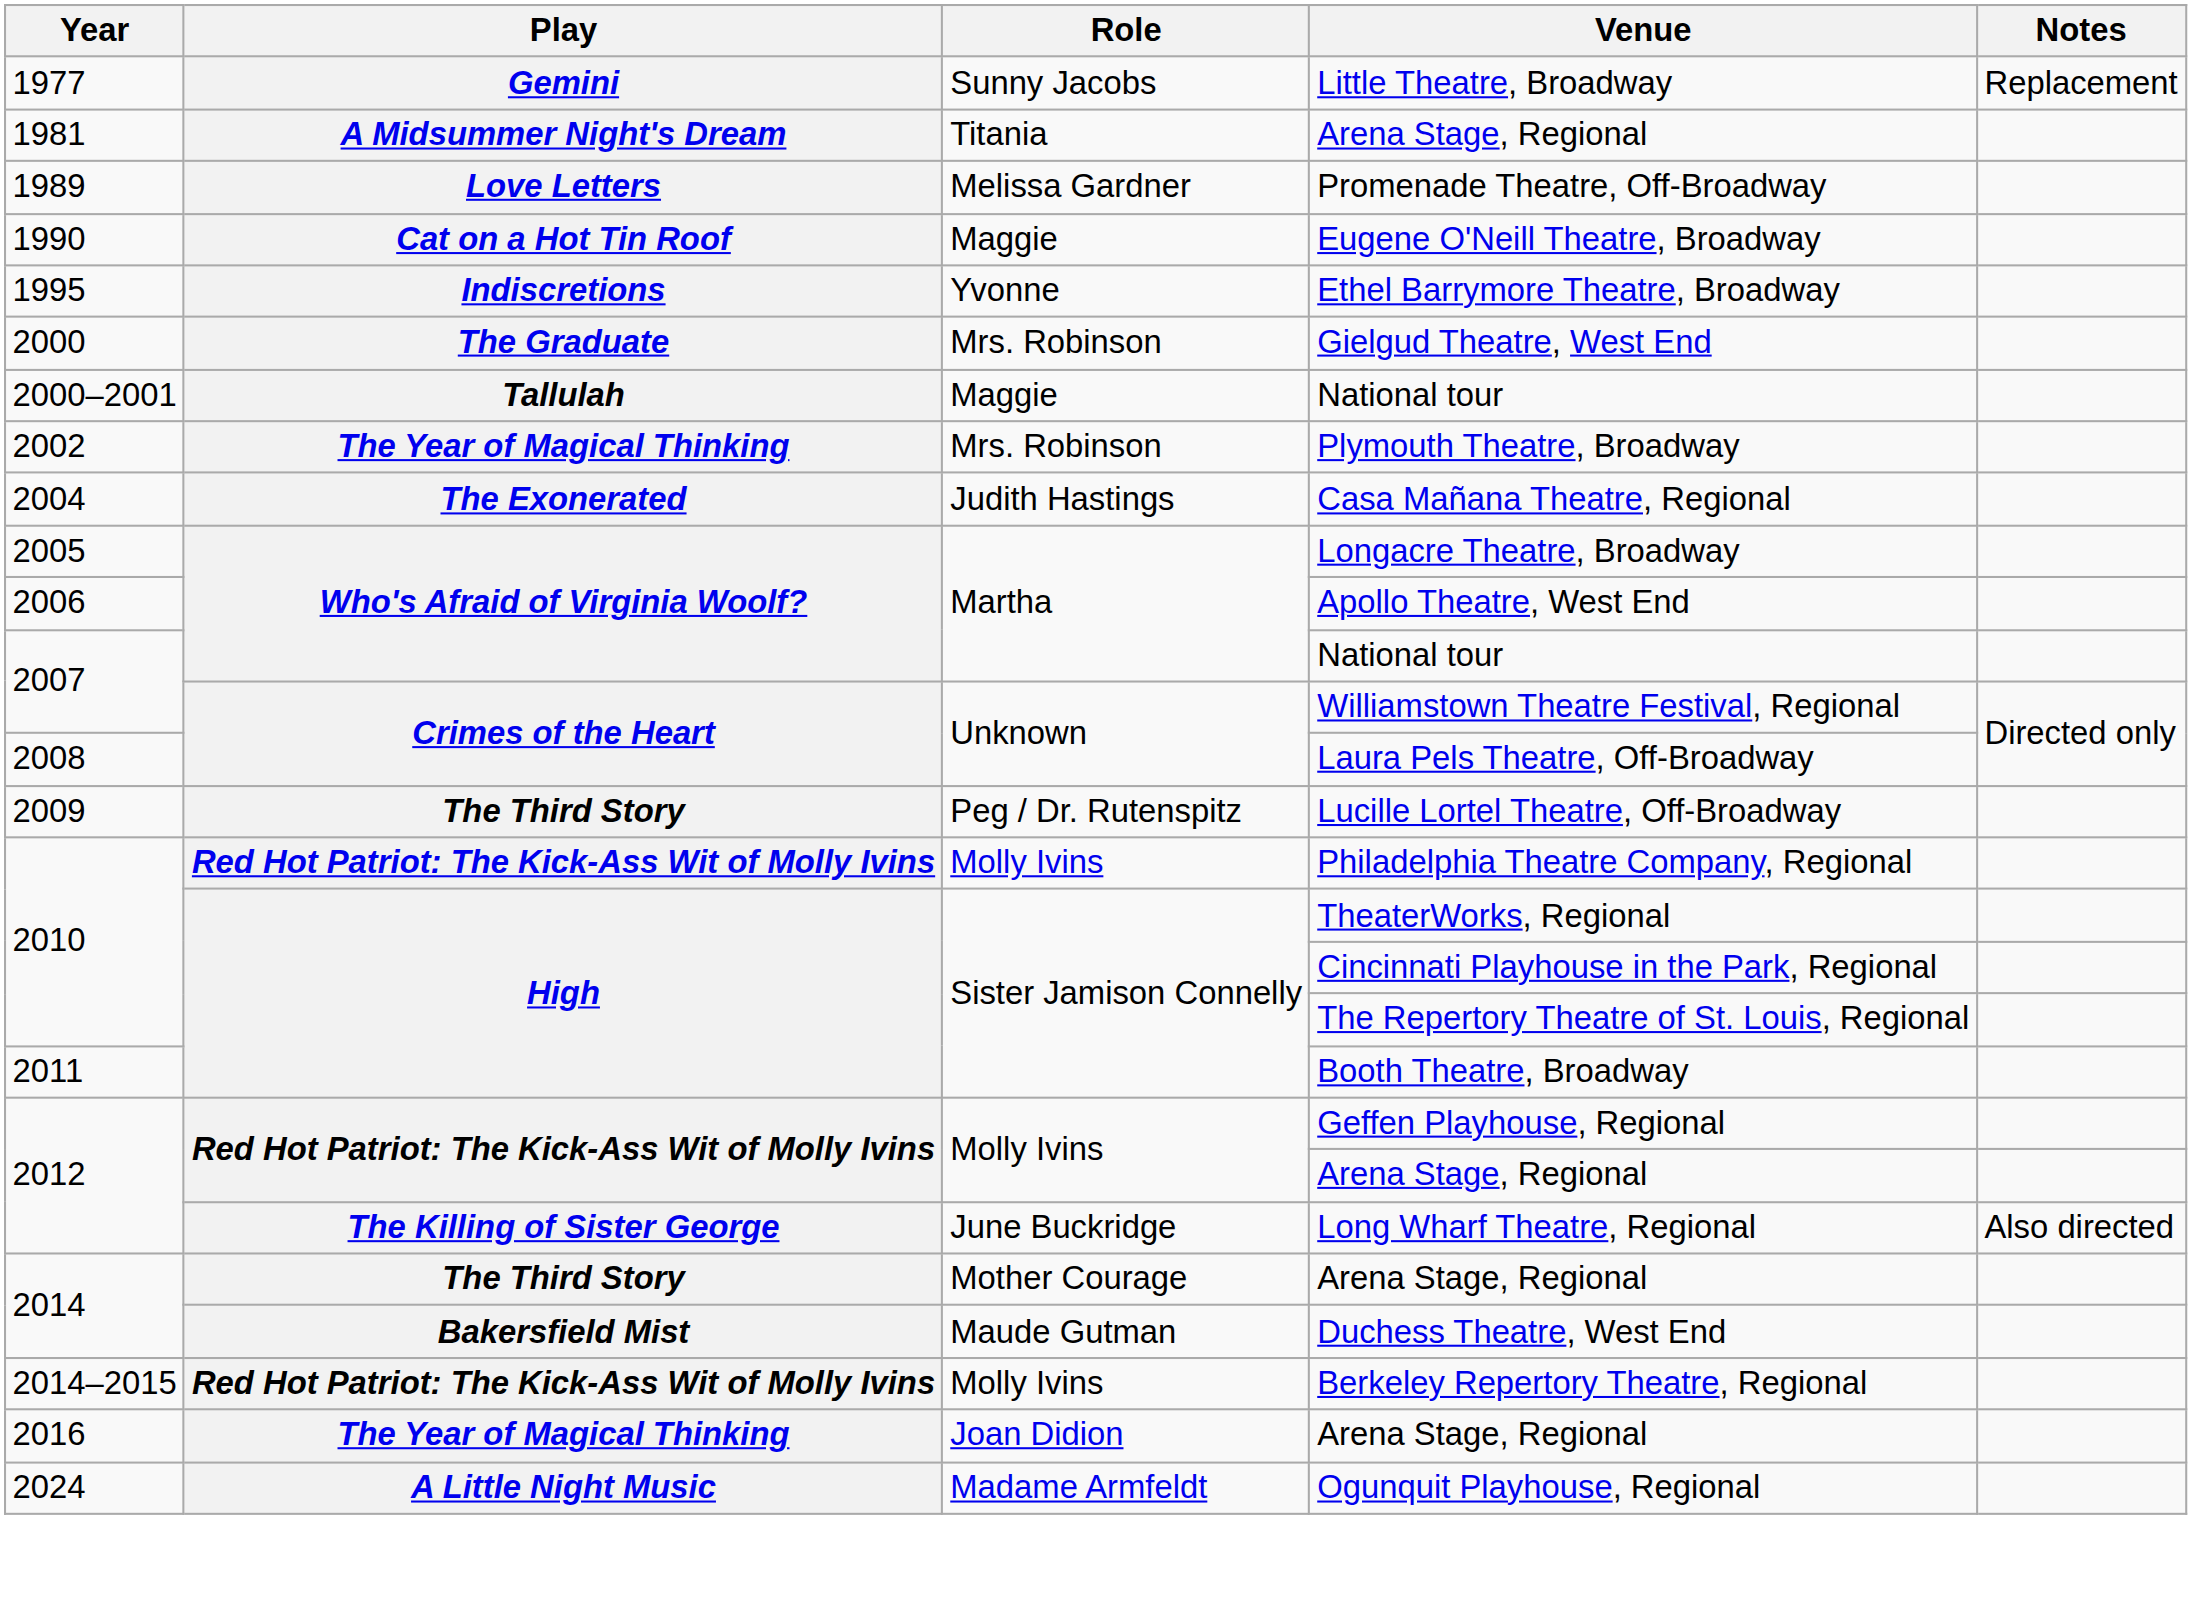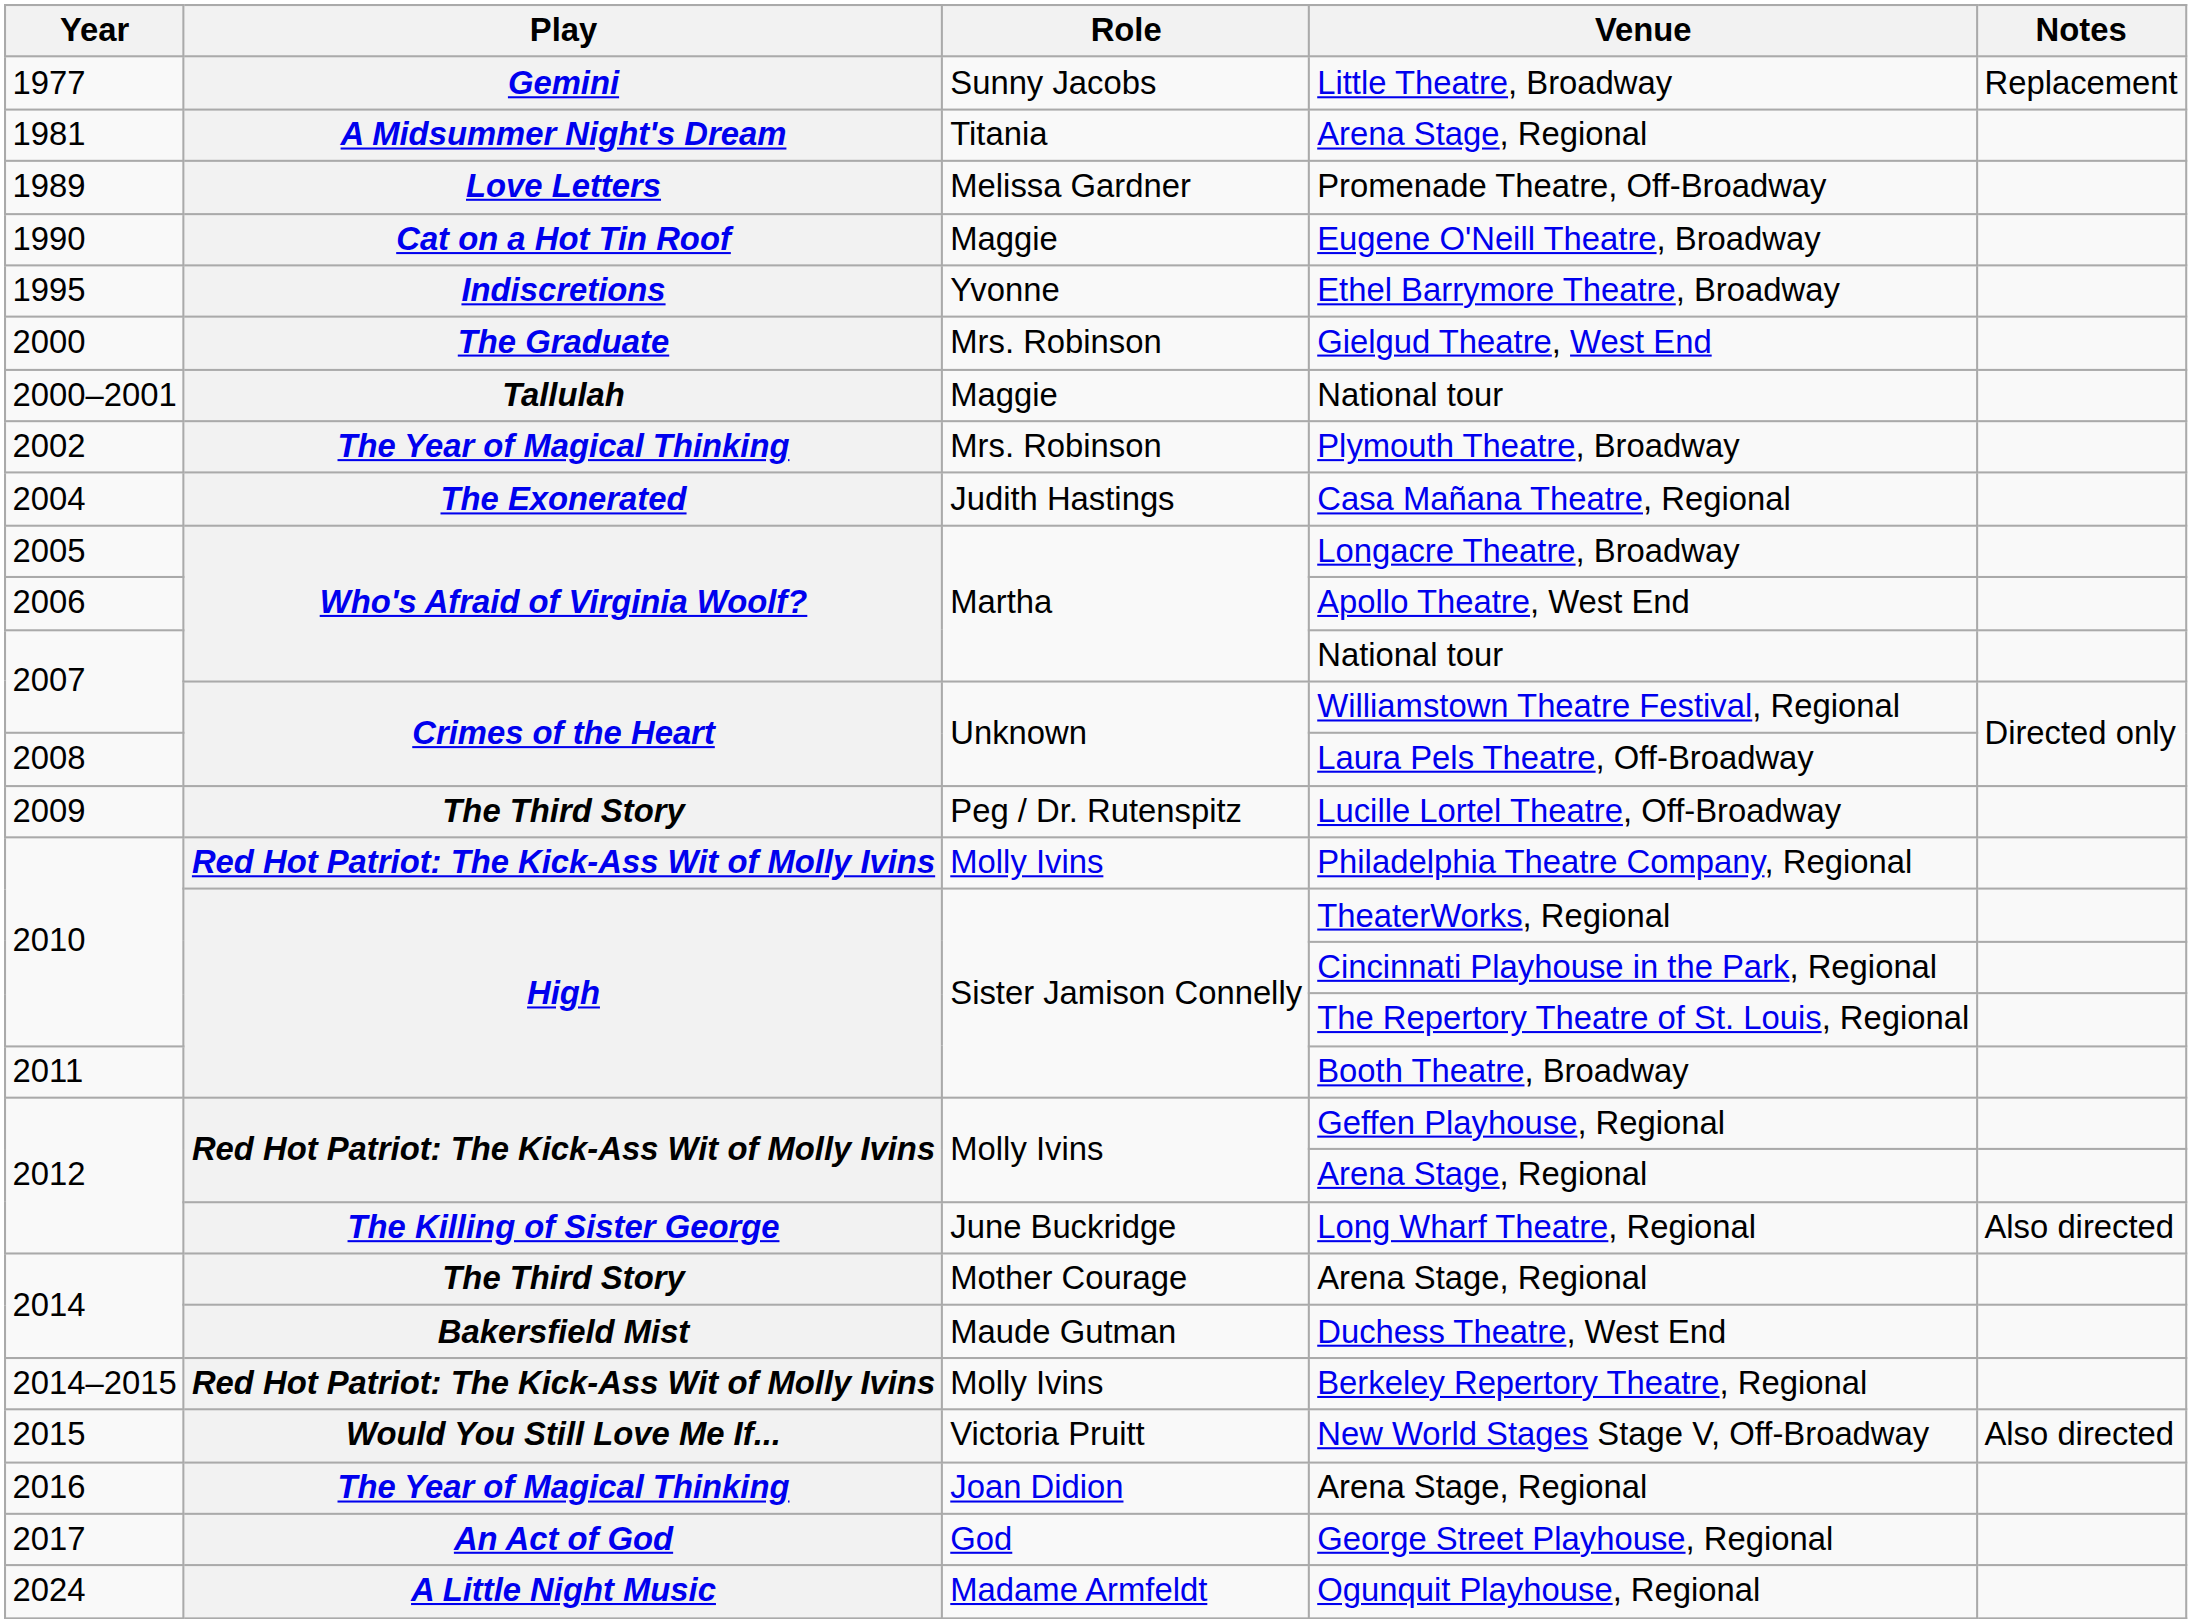 <table class="wikitable sortable plainrowheaders">
 <tr>
 <th scope="col">Year</th>
 <th scope="col">Play</th>
 <th scope="col">Role</th>
 <th scope="col">Venue</th>
 <th scope="col" class="unsortable">Notes</th>
 </tr>
 <tr>
 <td>1977</td>
 <th scope="row"><em><a href='#'>Gemini</a></em></th>
 <td>Sunny Jacobs</td>
 <td><a href='#'>Little Theatre</a>, Broadway</td>
 <td>Replacement</td>
 </tr>
 <tr>
 <td>1981</td>
 <th scope="row"><em><a href='#'>A Midsummer Night's Dream</a></em></th>
 <td>Titania</td>
 <td><a href='#'>Arena Stage</a>, Regional</td>
 <td></td>
 </tr>
 <tr>
 <td>1989</td>
 <th scope="row"><em><a href='#'>Love Letters</a></em></th>
 <td>Melissa Gardner </td>
 <td>Promenade Theatre, Off-Broadway</td>
 <td></td>
 </tr>
 <tr>
 <td>1990</td>
 <th scope="row"><em><a href='#'>Cat on a Hot Tin Roof</a></em></th>
 <td>Maggie</td>
 <td><a href='#'>Eugene O'Neill Theatre</a>, Broadway</td>
 <td></td>
 </tr>
 <tr>
 <td>1995</td>
 <th scope="row"><em><a href='#'>Indiscretions</a></em></th>
 <td>Yvonne</td>
 <td><a href='#'>Ethel Barrymore Theatre</a>, Broadway</td>
 <td></td>
 </tr>
 <tr>
 <td>2000</td>
 <th scope="row"><em><a href='#'>The Graduate</a></em></th>
 <td>Mrs. Robinson</td>
 <td><a href='#'>Gielgud Theatre</a>, <a href='#'>West End</a></td>
 <td></td>
 </tr>
 <tr>
 <td>2000–2001</td>
 <th scope="row"><em>Tallulah</em></th>
 <td>Maggie</td>
 <td>National tour</td>
 <td></td>
 </tr>
 <tr>
 <td>2002</td>
 <th scope="row"><em><a href='#'>The Year of Magical Thinking</a></em></th>
 <td>Mrs. Robinson</td>
 <td><a href='#'>Plymouth Theatre</a>, Broadway</td>
 <td></td>
 </tr>
 <tr>
 <td>2004</td>
 <th scope="row"><em><a href='#'>The Exonerated</a></em></th>
 <td>Judith Hastings</td>
 <td><a href='#'>Casa Mañana Theatre</a>, Regional</td>
 <td></td>
 </tr>
 <tr>
 <td>2005</td>
 <th rowspan="3" scope="row"><em><a href='#'>Who's Afraid of Virginia Woolf?</a></em></th>
 <td rowspan="3">Martha</td>
 <td><a href='#'>Longacre Theatre</a>, Broadway</td>
 <td></td>
 </tr>
 <tr>
 <td>2006</td>
 <td><a href='#'>Apollo Theatre</a>, West End</td>
 <td></td>
 </tr>
 <tr>
 <td rowspan="2">2007</td>
 <td>National tour</td>
 <td></td>
 </tr>
 <tr>
 <th rowspan="2" scope="row"><em><a href='#'>Crimes of the Heart</a></em></th>
 <td rowspan="2">Unknown</td>
 <td><a href='#'>Williamstown Theatre Festival</a>, Regional</td>
 <td rowspan="2">Directed only</td>
 </tr>
 <tr>
 <td>2008</td>
 <td><a href='#'>Laura Pels Theatre</a>, Off-Broadway</td>
 </tr>
 <tr>
 <td>2009</td>
 <th scope="row"><em>The Third Story</em></th>
 <td>Peg / Dr. Rutenspitz</td>
 <td><a href='#'>Lucille Lortel Theatre</a>, Off-Broadway</td>
 <td></td>
 </tr>
 <tr>
 <td rowspan="4">2010</td>
 <th scope="row"><em><a href='#'>Red Hot Patriot: The Kick-Ass Wit of Molly Ivins</a></em></th>
 <td><a href='#'>Molly Ivins</a></td>
 <td><a href='#'>Philadelphia Theatre Company</a>, Regional</td>
 <td></td>
 </tr>
 <tr>
 <th rowspan="4" scope="row"><em><a href='#'>High</a></em></th>
 <td rowspan="4">Sister Jamison Connelly</td>
 <td><a href='#'>TheaterWorks</a>, Regional</td>
 <td></td>
 </tr>
 <tr>
 <td><a href='#'>Cincinnati Playhouse in the Park</a>, Regional</td>
 <td></td>
 </tr>
 <tr>
 <td><a href='#'>The Repertory Theatre of St. Louis</a>, Regional</td>
 <td></td>
 </tr>
 <tr>
 <td>2011</td>
 <td><a href='#'>Booth Theatre</a>, Broadway</td>
 <td></td>
 </tr>
 <tr>
 <td rowspan="3">2012</td>
 <th rowspan="2" scope="row"><em>Red Hot Patriot: The Kick-Ass Wit of Molly Ivins</em></th>
 <td rowspan="2">Molly Ivins</td>
 <td><a href='#'>Geffen Playhouse</a>, Regional</td>
 <td></td>
 </tr>
 <tr>
 <td><a href='#'>Arena Stage</a>, Regional</td>
 <td></td>
 </tr>
 <tr>
 <th scope="row"><em><a href='#'>The Killing of Sister George</a></em></th>
 <td>June Buckridge</td>
 <td><a href='#'>Long Wharf Theatre</a>, Regional</td>
 <td>Also directed</td>
 </tr>
 <tr>
 <td rowspan="2">2014</td>
 <th scope="row"><em>The Third Story</em></th>
 <td>Mother Courage</td>
 <td>Arena Stage, Regional</td>
 <td></td>
 </tr>
 <tr>
 <th scope="row"><em>Bakersfield Mist</em></th>
 <td>Maude Gutman</td>
 <td><a href='#'>Duchess Theatre</a>, West End</td>
 <td></td>
 </tr>
 <tr>
 <td>2014–2015</td>
 <th scope="row"><em>Red Hot Patriot: The Kick-Ass Wit of Molly Ivins</em></th>
 <td>Molly Ivins</td>
 <td><a href='#'>Berkeley Repertory Theatre</a>, Regional</td>
 <td></td>
 </tr>
 <tr>
+<td>2015</td>
+<th scope="row"><em>Would You Still Love Me If...</em></th>
+<td>Victoria Pruitt</td>
+<td><a href='#'>New World Stages</a> Stage V, Off-Broadway</td>
+<td>Also directed</td>
+</tr>
+<tr>
 <td>2016</td>
 <th scope="row"><em><a href='#'>The Year of Magical Thinking</a></em></th>
 <td><a href='#'>Joan Didion</a></td>
 <td>Arena Stage, Regional</td>
+<td></td>
+</tr>
+<tr>
+<td>2017</td>
+<th scope="row"><em><a href='#'>An Act of God</a></em></th>
+<td><a href='#'>God</a></td>
+<td><a href='#'>George Street Playhouse</a>, Regional</td>
 <td></td>
 </tr>
 <tr>
 <td>2024</td>
 <th scope="row"><em><a href='#'>A Little Night Music</a></em></th>
 <td><a href='#'>Madame Armfeldt</a></td>
 <td><a href='#'>Ogunquit Playhouse</a>, Regional</td>
 </tr>
 </table>
